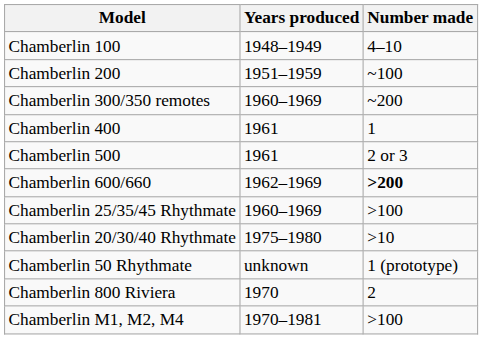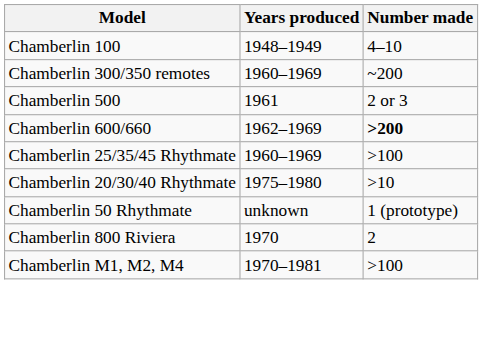 <table class="wikitable">
 <tr>
 <th>Model</th>
 <th>Years produced</th>
 <th>Number made</th>
 </tr>
 <tr>
 <td>Chamberlin 100</td>
 <td>1948–1949</td>
 <td>4–10</td>
 </tr>
 <tr>
-<td>Chamberlin 200</td>
-<td>1951–1959</td>
-<td>~100</td>
-</tr>
-<tr>
 <td>Chamberlin 300/350 remotes</td>
 <td>1960–1969</td>
 <td>~200</td>
-</tr>
-<tr>
-<td>Chamberlin 400</td>
-<td>1961</td>
-<td>1</td>
 </tr>
 <tr>
 <td>Chamberlin 500</td>
 <td>1961</td>
 <td>2 or 3</td>
 </tr>
 <tr>
 <td>Chamberlin 600/660</td>
 <td>1962–1969</td>
 <td><strong>>200</strong></td>
 </tr>
 <tr>
 <td>Chamberlin 25/35/45 Rhythmate</td>
 <td>1960–1969</td>
 <td>>100</td>
 </tr>
 <tr>
 <td>Chamberlin 20/30/40 Rhythmate</td>
 <td>1975–1980</td>
 <td>>10</td>
 </tr>
 <tr>
 <td>Chamberlin 50 Rhythmate</td>
 <td>unknown</td>
 <td>1 (prototype)</td>
 </tr>
 <tr>
 <td>Chamberlin 800 Riviera</td>
 <td>1970</td>
 <td>2</td>
 </tr>
 <tr>
 <td>Chamberlin M1, M2, M4</td>
 <td>1970–1981</td>
 <td>>100</td>
 </tr>
 </table>
